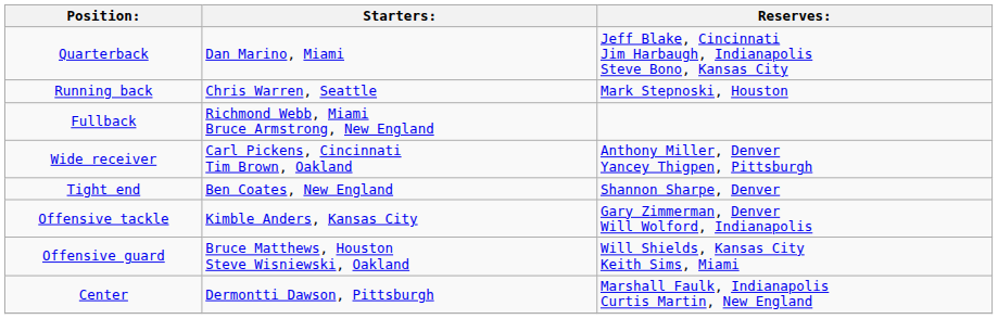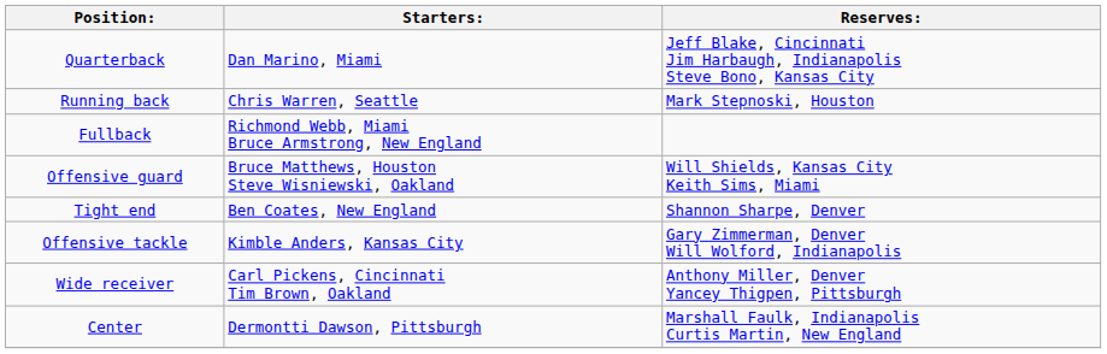 <table class="wikitable" width=75%>
 <tr>
 <th width=20%>Position:</th>
 <th width=40%>Starters:</th>
 <th width=40%>Reserves:</th>
 </tr>
 <tr>
 <td align=center><a href='#'>Quarterback</a></td>
 <td> <a href='#'>Dan Marino</a>, <a href='#'>Miami</a></td>
 <td> <a href='#'>Jeff Blake</a>, <a href='#'>Cincinnati</a><br> <a href='#'>Jim Harbaugh</a>, <a href='#'>Indianapolis</a><br> <a href='#'>Steve Bono</a>, <a href='#'>Kansas City</a></td>
 </tr>
 <tr>
 <td align=center><a href='#'>Running back</a></td>
 <td> <a href='#'>Chris Warren</a>, <a href='#'>Seattle</a></td>
 <td> <a href='#'>Mark Stepnoski</a>, <a href='#'>Houston</a></td>
 </tr>
 <tr>
 <td align=center><a href='#'>Fullback</a></td>
 <td> <a href='#'>Richmond Webb</a>, <a href='#'>Miami</a><br> <a href='#'>Bruce Armstrong</a>, <a href='#'>New England</a></td>
 </tr>
 <tr>
-<td align=center><a href='#'>Wide receiver</a></td>
-<td> <a href='#'>Carl Pickens</a>, <a href='#'>Cincinnati</a><br> <a href='#'>Tim Brown</a>, <a href='#'>Oakland</a></td>
-<td> <a href='#'>Anthony Miller</a>, <a href='#'>Denver</a><br> <a href='#'>Yancey Thigpen</a>, <a href='#'>Pittsburgh</a></td>
+<td align=center><a href='#'>Offensive guard</a></td>
+<td> <a href='#'>Bruce Matthews</a>, <a href='#'>Houston</a><br> <a href='#'>Steve Wisniewski</a>, <a href='#'>Oakland</a></td>
+<td> <a href='#'>Will Shields</a>, <a href='#'>Kansas City</a><br> <a href='#'>Keith Sims</a>, <a href='#'>Miami</a></td>
 </tr>
 <tr>
 <td align=center><a href='#'>Tight end</a></td>
 <td> <a href='#'>Ben Coates</a>, <a href='#'>New England</a></td>
 <td> <a href='#'>Shannon Sharpe</a>, <a href='#'>Denver</a></td>
 </tr>
 <tr>
 <td align=center><a href='#'>Offensive tackle</a></td>
 <td> <a href='#'>Kimble Anders</a>, <a href='#'>Kansas City</a></td>
 <td> <a href='#'>Gary Zimmerman</a>, <a href='#'>Denver</a><br> <a href='#'>Will Wolford</a>, <a href='#'>Indianapolis</a></td>
 </tr>
 <tr>
-<td align=center><a href='#'>Offensive guard</a></td>
-<td> <a href='#'>Bruce Matthews</a>, <a href='#'>Houston</a><br> <a href='#'>Steve Wisniewski</a>, <a href='#'>Oakland</a></td>
-<td> <a href='#'>Will Shields</a>, <a href='#'>Kansas City</a><br> <a href='#'>Keith Sims</a>, <a href='#'>Miami</a></td>
+<td align=center><a href='#'>Wide receiver</a></td>
+<td> <a href='#'>Carl Pickens</a>, <a href='#'>Cincinnati</a><br> <a href='#'>Tim Brown</a>, <a href='#'>Oakland</a></td>
+<td> <a href='#'>Anthony Miller</a>, <a href='#'>Denver</a><br> <a href='#'>Yancey Thigpen</a>, <a href='#'>Pittsburgh</a></td>
 </tr>
 <tr>
 <td align=center><a href='#'>Center</a></td>
 <td> <a href='#'>Dermontti Dawson</a>, <a href='#'>Pittsburgh</a></td>
 <td> <a href='#'>Marshall Faulk</a>, <a href='#'>Indianapolis</a><br> <a href='#'>Curtis Martin</a>, <a href='#'>New England</a></td>
 </tr>
 <tr>
 </tr>
 </table>
